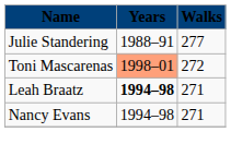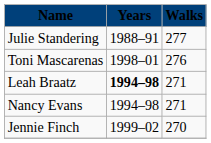 <table class="wikitable">
 <tr>
 <th style="background:#00407a;"><span>Name</span></th>
 <th style="background:#00407a;"><span>Years</span></th>
 <th style="background:#00407a;"><span>Walks</span></th>
 </tr>
 <tr>
 <td>Julie Standering</td>
 <td>1988–91</td>
 <td>277</td>
 </tr>
 <tr>
 <td>Toni Mascarenas</td>
-<td style="background: lightsalmon;">1998–01</td>
-<td>272</td>
+<td>1998–01</td>
+<td>276</td>
 </tr>
 <tr>
 <td>Leah Braatz</td>
 <td><strong>1994–98</strong></td>
 <td>271</td>
 </tr>
 <tr>
 <td>Nancy Evans</td>
 <td>1994–98</td>
 <td>271</td>
 </tr>
 <tr>
+<td>Jennie Finch</td>
+<td>1999–02</td>
+<td>270</td>
+</tr>
+<tr>
 </tr>
 </table>
